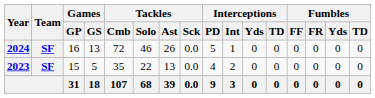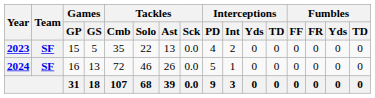 <table class="wikitable" style="text-align:center;">
 <tr>
 <th rowspan="2">Year</th>
 <th rowspan="2">Team</th>
 <th colspan="2">Games</th>
 <th colspan="4">Tackles</th>
 <th colspan="4">Interceptions</th>
 <th colspan="4">Fumbles</th>
 </tr>
 <tr>
 <th>GP</th>
 <th>GS</th>
 <th>Cmb</th>
 <th>Solo</th>
 <th>Ast</th>
 <th>Sck</th>
 <th>PD</th>
 <th>Int</th>
 <th>Yds</th>
 <th>TD</th>
 <th>FF</th>
 <th>FR</th>
 <th>Yds</th>
 <th>TD</th>
 </tr>
 <tr>
+<th><a href='#'>2023</a></th>
+<th><a href='#'>SF</a></th>
+<td>15</td>
+<td>5</td>
+<td>35</td>
+<td>22</td>
+<td>13</td>
+<td>0.0</td>
+<td>4</td>
+<td>2</td>
+<td>0</td>
+<td>0</td>
+<td>0</td>
+<td>0</td>
+<td>0</td>
+<td>0</td>
+</tr>
+<tr>
 <th><a href='#'>2024</a></th>
 <th><a href='#'>SF</a></th>
 <td>16</td>
 <td>13</td>
 <td>72</td>
 <td>46</td>
 <td>26</td>
 <td>0.0</td>
 <td>5</td>
 <td>1</td>
-<td>0</td>
-<td>0</td>
-<td>0</td>
-<td>0</td>
-<td>0</td>
-<td>0</td>
-</tr>
-<tr>
-<th><a href='#'>2023</a></th>
-<th><a href='#'>SF</a></th>
-<td>15</td>
-<td>5</td>
-<td>35</td>
-<td>22</td>
-<td>13</td>
-<td>0.0</td>
-<td>4</td>
-<td>2</td>
 <td>0</td>
 <td>0</td>
 <td>0</td>
 <td>0</td>
 <td>0</td>
 <td>0</td>
 </tr>
 <tr>
 <th colspan="2"></th>
 <th>31</th>
 <th>18</th>
 <th>107</th>
 <th>68</th>
 <th>39</th>
 <th>0.0</th>
 <th>9</th>
 <th>3</th>
 <th>0</th>
 <th>0</th>
 <th>0</th>
 <th>0</th>
 <th>0</th>
 <th>0</th>
 </tr>
 </table>
